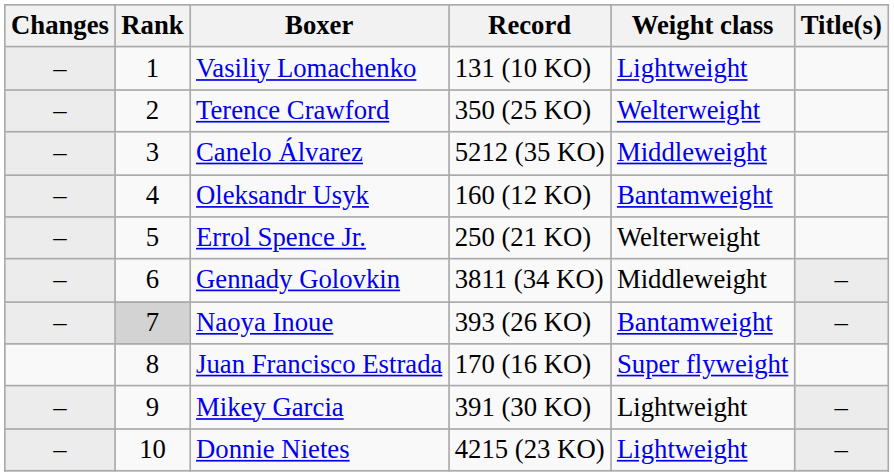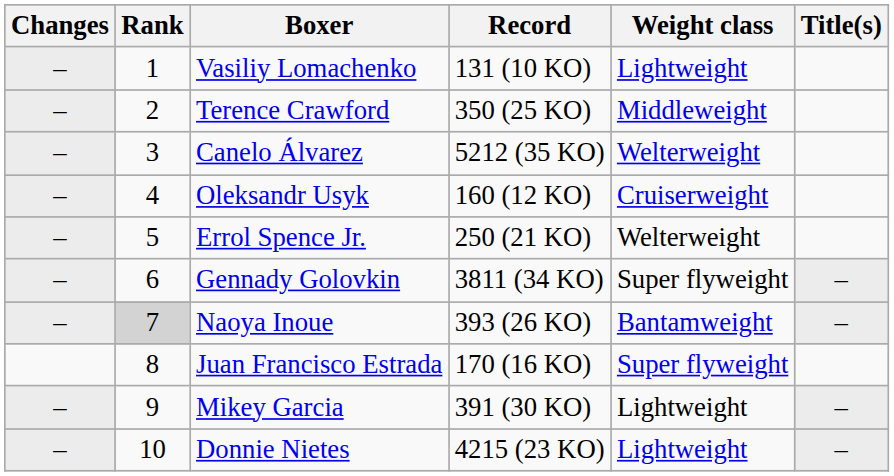 <table class="wikitable ">
 <tr>
 <th>Changes</th>
 <th>Rank</th>
 <th>Boxer</th>
 <th>Record</th>
 <th>Weight class</th>
 <th>Title(s)</th>
 </tr>
 <tr>
 <td align=center bgcolor=#ECECEC>–</td>
 <td align=center>1</td>
 <td><a href='#'>Vasiliy Lomachenko</a></td>
 <td>131 (10 KO)</td>
 <td><a href='#'>Lightweight</a></td>
 <td></td>
 </tr>
 <tr>
 <td align=center bgcolor=#ECECEC>–</td>
 <td align=center>2</td>
 <td><a href='#'>Terence Crawford</a></td>
 <td>350 (25 KO)</td>
-<td><a href='#'>Welterweight</a></td>
+<td><a href='#'>Middleweight</a></td>
 <td></td>
 </tr>
 <tr>
 <td align=center bgcolor=#ECECEC>–</td>
 <td align=center>3</td>
 <td><a href='#'>Canelo Álvarez</a></td>
 <td>5212 (35 KO)</td>
-<td><a href='#'>Middleweight</a></td>
+<td><a href='#'>Welterweight</a></td>
 <td></td>
 </tr>
 <tr>
 <td align=center bgcolor=#ECECEC>–</td>
 <td align=center>4</td>
 <td><a href='#'>Oleksandr Usyk</a></td>
 <td>160 (12 KO)</td>
-<td><a href='#'>Bantamweight</a></td>
+<td><a href='#'>Cruiserweight</a></td>
 <td></td>
 </tr>
 <tr>
 <td align=center bgcolor=#ECECEC>–</td>
 <td align=center>5</td>
 <td><a href='#'>Errol Spence Jr.</a></td>
 <td>250 (21 KO)</td>
 <td>Welterweight</td>
 <td></td>
 </tr>
 <tr>
 <td align=center bgcolor=#ECECEC>–</td>
 <td align=center>6</td>
 <td><a href='#'>Gennady Golovkin</a></td>
 <td>3811 (34 KO)</td>
-<td>Middleweight</td>
+<td>Super flyweight</td>
 <td align=center bgcolor=#ECECEC data-sort-value="Z">–</td>
 </tr>
 <tr>
 <td align=center bgcolor=#ECECEC>–</td>
 <td align=center style="background: lightgrey;">7</td>
 <td><a href='#'>Naoya Inoue</a></td>
 <td>393 (26 KO)</td>
 <td><a href='#'>Bantamweight</a></td>
 <td align=center bgcolor=#ECECEC data-sort-value="Z">–</td>
 </tr>
 <tr>
 <td align=center></td>
 <td align=center>8</td>
 <td><a href='#'>Juan Francisco Estrada</a></td>
 <td>170 (16 KO)</td>
 <td><a href='#'>Super flyweight</a></td>
 <td></td>
 </tr>
 <tr>
 <td align=center bgcolor=#ECECEC>–</td>
 <td align=center>9</td>
 <td><a href='#'>Mikey Garcia</a></td>
 <td>391 (30 KO)</td>
 <td>Lightweight</td>
 <td align=center bgcolor=#ECECEC data-sort-value="Z">–</td>
 </tr>
 <tr>
 <td align=center bgcolor=#ECECEC>–</td>
 <td align=center>10</td>
 <td><a href='#'>Donnie Nietes</a></td>
 <td>4215 (23 KO)</td>
 <td><a href='#'>Lightweight</a></td>
 <td align=center bgcolor=#ECECEC data-sort-value="Z">–</td>
 </tr>
 </table>
